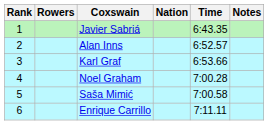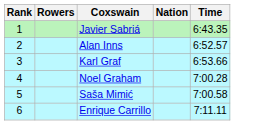 <table class="wikitable sortable" style="text-align:center">
 <tr>
 <th>Rank</th>
 <th>Rowers</th>
 <th>Coxswain</th>
 <th>Nation</th>
 <th>Time</th>
-<th>Notes</th>
 </tr>
 <tr bgcolor=bbf3bb>
 <td>1</td>
 <td align=left></td>
 <td align=left><a href='#'>Javier Sabriá</a></td>
 <td align=left></td>
 <td>6:43.35</td>
-<td></td>
 </tr>
 <tr bgcolor=bbf9ff>
 <td>2</td>
 <td align=left></td>
 <td align=left><a href='#'>Alan Inns</a></td>
 <td align=left></td>
 <td>6:52.57</td>
-<td></td>
 </tr>
 <tr bgcolor=bbf9ff>
 <td>3</td>
 <td align=left></td>
 <td align=left><a href='#'>Karl Graf</a></td>
 <td align=left></td>
 <td>6:53.66</td>
-<td></td>
 </tr>
 <tr bgcolor=bbf9ff>
 <td>4</td>
 <td align=left></td>
 <td align=left><a href='#'>Noel Graham</a></td>
 <td align=left></td>
 <td>7:00.28</td>
-<td></td>
 </tr>
 <tr bgcolor=bbf9ff>
 <td>5</td>
 <td align=left></td>
 <td align=left><a href='#'>Saša Mimić</a></td>
 <td align=left></td>
 <td>7:00.58</td>
-<td></td>
 </tr>
 <tr bgcolor=bbf9ff>
 <td>6</td>
 <td align=left></td>
 <td align=left><a href='#'>Enrique Carrillo</a></td>
 <td align=left></td>
 <td>7:11.11</td>
-<td></td>
 </tr>
 </table>
